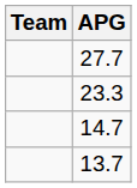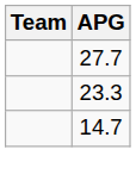 <table class=wikitable>
 <tr>
 <th>Team</th>
 <th>APG</th>
 </tr>
 <tr>
 <td></td>
 <td align=center>27.7</td>
 </tr>
 <tr>
 <td></td>
 <td align=center>23.3</td>
 </tr>
 <tr>
 <td></td>
 <td align=center>14.7</td>
 </tr>
-<tr>
-<td></td>
-<td align=center>13.7</td>
-</tr>
 </table>
